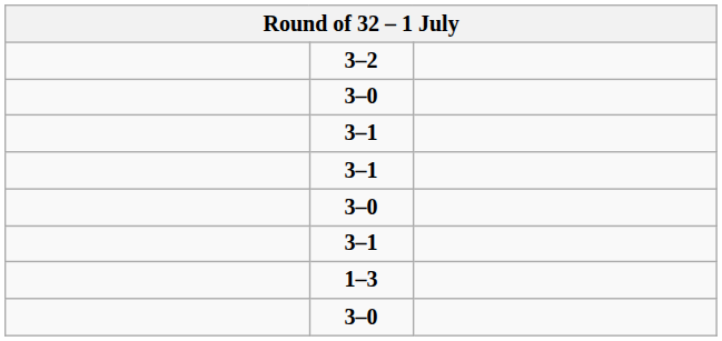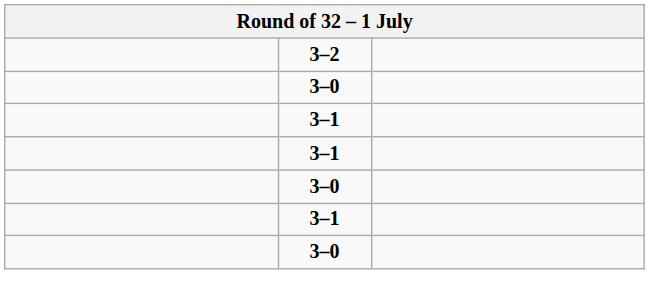 <table class="wikitable" style="text-align: center; font-size:90% ">
 <tr>
 <th colspan=3>Round of 32 – 1 July</th>
 </tr>
 <tr>
 <td align=left width="190"><strong></strong></td>
 <td align=center width="60"><strong>3–2</strong></td>
 <td align=left width="190"></td>
 </tr>
 <tr>
 <td align=left><strong></strong></td>
 <td align=center><strong>3–0</strong></td>
 <td align=left></td>
 </tr>
 <tr>
 <td align=left><strong></strong></td>
 <td align=center><strong>3–1</strong></td>
 <td align=left></td>
 </tr>
 <tr>
 <td align=left><strong></strong></td>
 <td align=center><strong>3–1</strong></td>
 <td align=left></td>
 </tr>
 <tr>
 <td align=left><strong></strong></td>
 <td align=center><strong>3–0</strong></td>
 <td align=left></td>
 </tr>
 <tr>
 <td align=left><strong></strong></td>
 <td align=center><strong>3–1</strong></td>
 <td align=left></td>
 </tr>
 <tr>
-<td align=left></td>
-<td align=center><strong>1–3</strong></td>
-<td align=left><strong></strong></td>
-</tr>
-<tr>
 <td align=left><strong></strong></td>
 <td align=center><strong>3–0</strong></td>
 <td align=left></td>
 </tr>
 </table>
